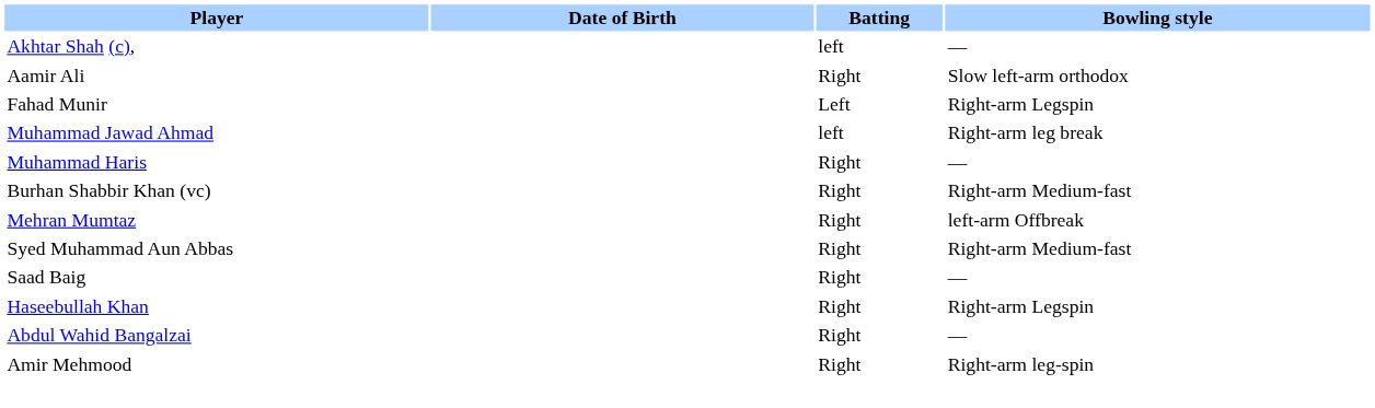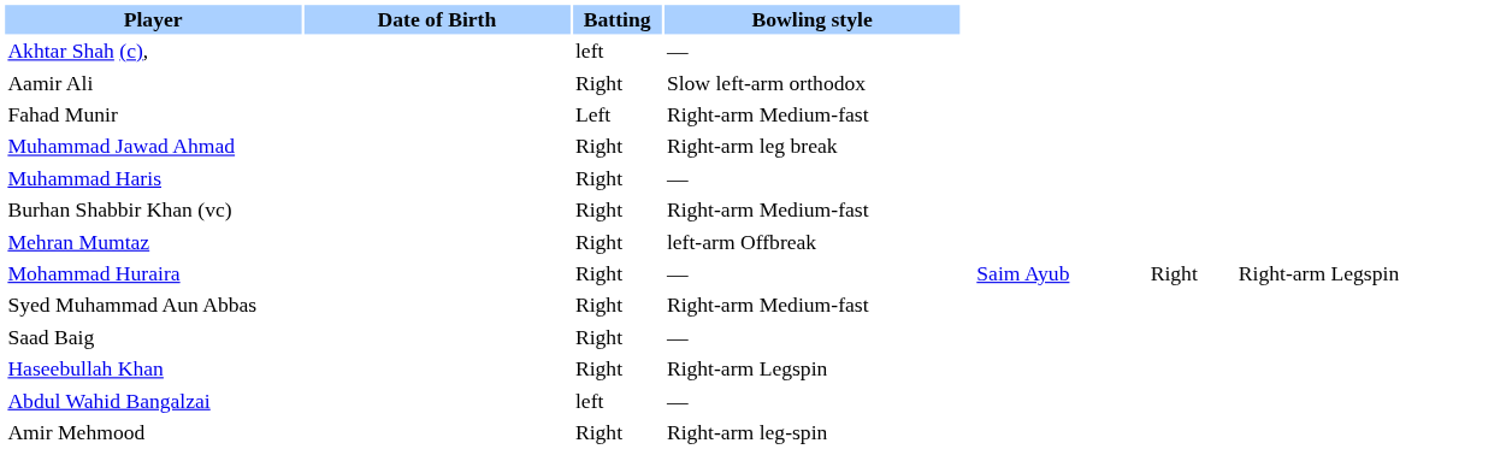 <table border="0" cellspacing="2" cellpadding="2" style="width:90%;">
 <tr style="background:#aad0ff;">
 <th width=20%>Player</th>
 <th width=18%>Date of Birth</th>
 <th width=6%>Batting</th>
 <th width=20%>Bowling style</th>
 </tr>
 <tr>
 <td><a href='#'>Akhtar Shah</a> <a href='#'>(c)</a>,</td>
 <td></td>
 <td>left</td>
 <td>—</td>
 </tr>
 <tr>
 <td>Aamir Ali</td>
 <td></td>
 <td>Right</td>
 <td>Slow left-arm orthodox</td>
 </tr>
 <tr>
 <td>Fahad Munir</td>
 <td></td>
 <td>Left</td>
-<td>Right-arm Legspin</td>
+<td>Right-arm Medium-fast</td>
 </tr>
 <tr>
 <td><a href='#'>Muhammad Jawad Ahmad</a></td>
 <td></td>
-<td>left</td>
+<td>Right</td>
 <td>Right-arm leg break</td>
 </tr>
 <tr>
 <td><a href='#'>Muhammad Haris</a></td>
 <td></td>
 <td>Right</td>
 <td>—</td>
 </tr>
 <tr>
 <td>Burhan Shabbir Khan (vc)</td>
 <td></td>
 <td>Right</td>
 <td>Right-arm Medium-fast</td>
 </tr>
 <tr>
 <td><a href='#'>Mehran Mumtaz</a></td>
 <td></td>
 <td>Right</td>
 <td>left-arm Offbreak</td>
+</tr>
+<tr>
+<td><a href='#'>Mohammad Huraira</a></td>
+<td></td>
+<td>Right</td>
+<td>—</td>
+<td></td>
+<td><a href='#'>Saim Ayub</a></td>
+<td></td>
+<td>Right</td>
+<td>Right-arm Legspin</td>
 </tr>
 <tr>
 <td>Syed Muhammad Aun Abbas</td>
 <td></td>
 <td>Right</td>
 <td>Right-arm Medium-fast</td>
 </tr>
 <tr>
 <td>Saad Baig</td>
 <td></td>
 <td>Right</td>
 <td>—</td>
 </tr>
 <tr>
 <td><a href='#'>Haseebullah Khan</a></td>
 <td></td>
 <td>Right</td>
 <td>Right-arm Legspin</td>
 </tr>
 <tr>
 <td><a href='#'>Abdul Wahid Bangalzai</a></td>
 <td></td>
-<td>Right</td>
+<td>left</td>
 <td>—</td>
 </tr>
 <tr>
 <td>Amir Mehmood</td>
 <td></td>
 <td>Right</td>
 <td>Right-arm leg-spin</td>
 </tr>
 </table>
